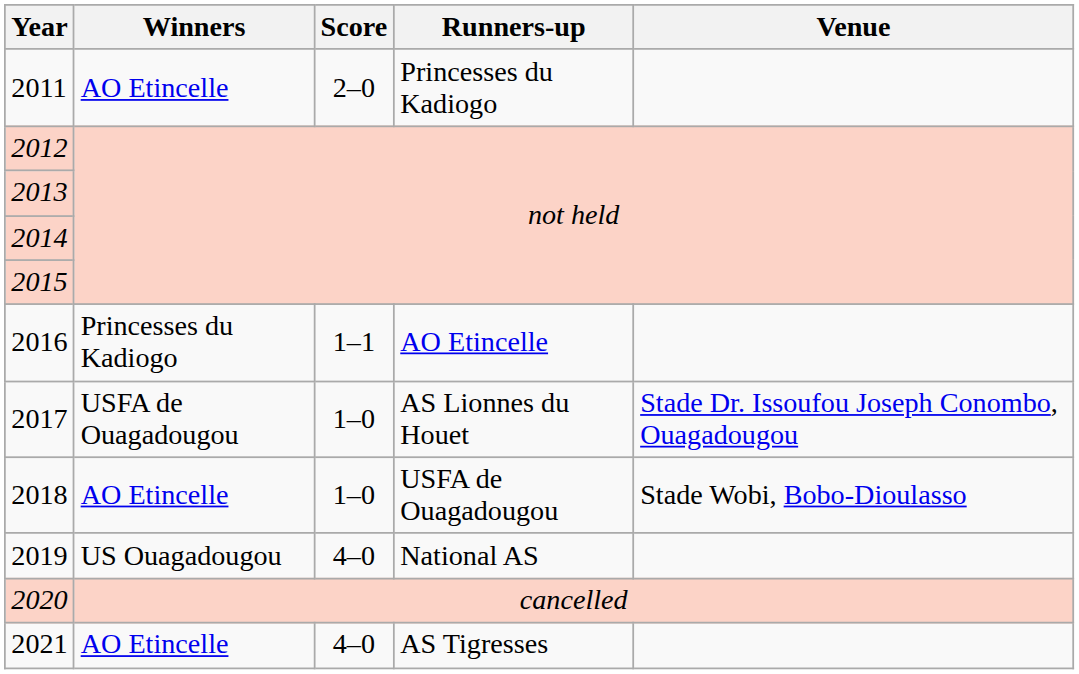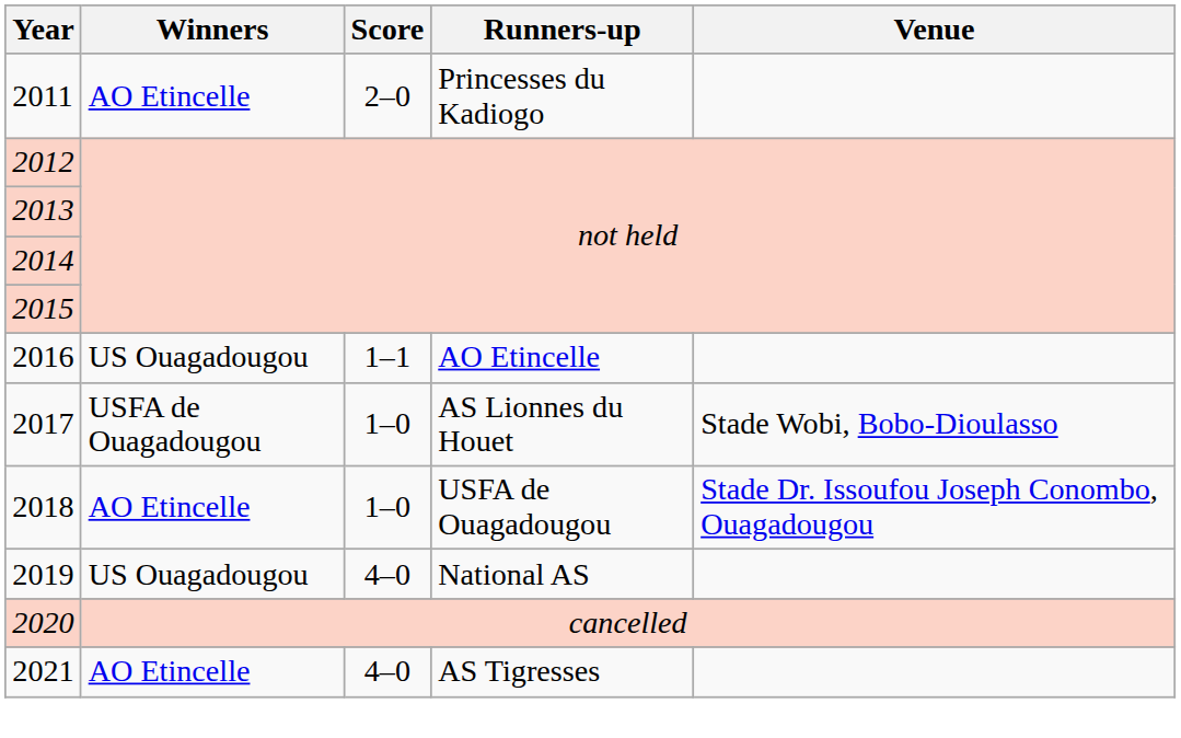 <table class="sortable wikitable">
 <tr>
 <th>Year</th>
 <th>Winners</th>
 <th>Score</th>
 <th>Runners-up</th>
 <th>Venue</th>
 </tr>
 <tr>
 <td>2011</td>
 <td><a href='#'>AO Etincelle</a></td>
 <td align=center>2–0</td>
 <td>Princesses du Kadiogo</td>
 <td></td>
 </tr>
 <tr bgcolor=#fcd3c7>
 <td><em>2012</em></td>
 <td align=center colspan=4 rowspan=4><em>not held</em></td>
 </tr>
 <tr bgcolor=#fcd3c7>
 <td><em>2013</em></td>
 </tr>
 <tr bgcolor=#fcd3c7>
 <td><em>2014</em></td>
 </tr>
 <tr bgcolor=#fcd3c7>
 <td><em>2015</em></td>
 </tr>
 <tr>
 <td>2016</td>
-<td>Princesses du Kadiogo</td>
+<td>US Ouagadougou</td>
 <td align=center>1–1 </td>
 <td><a href='#'>AO Etincelle</a></td>
 <td></td>
 </tr>
 <tr>
 <td>2017</td>
 <td>USFA de Ouagadougou</td>
 <td align=center>1–0</td>
 <td>AS Lionnes du Houet</td>
-<td><a href='#'>Stade Dr. Issoufou Joseph Conombo</a>, <a href='#'>Ouagadougou</a></td>
+<td>Stade Wobi, <a href='#'>Bobo-Dioulasso</a></td>
 </tr>
 <tr>
 <td>2018</td>
 <td><a href='#'>AO Etincelle</a></td>
 <td align=center>1–0</td>
 <td>USFA de Ouagadougou</td>
-<td>Stade Wobi, <a href='#'>Bobo-Dioulasso</a></td>
+<td><a href='#'>Stade Dr. Issoufou Joseph Conombo</a>, <a href='#'>Ouagadougou</a></td>
 </tr>
 <tr>
 <td>2019</td>
 <td>US Ouagadougou</td>
 <td align=center>4–0</td>
 <td>National AS</td>
 <td></td>
 </tr>
 <tr bgcolor=#fcd3c7>
 <td><em>2020</em></td>
 <td align=center colspan=4><em>cancelled </em></td>
 </tr>
 <tr>
 <td>2021</td>
 <td><a href='#'>AO Etincelle</a></td>
 <td align=center>4–0</td>
 <td>AS Tigresses</td>
 <td></td>
 </tr>
 </table>
